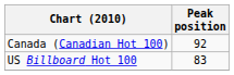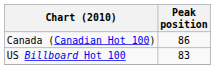 <table class="wikitable">
 <tr>
 <th>Chart (2010)</th>
 <th>Peak<br>position</th>
 </tr>
 <tr>
 <td>Canada (<a href='#'>Canadian Hot 100</a>)</td>
-<td style="text-align:center;">92</td>
+<td style="text-align:center;">86</td>
 </tr>
 <tr>
 <td>US <a href='#'><em>Billboard</em> Hot 100</a></td>
 <td style="text-align:center;">83</td>
 </tr>
 <tr>
 </tr>
 </table>
